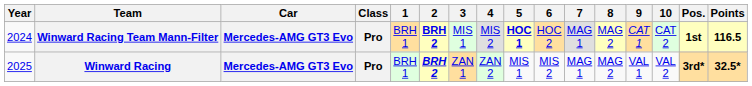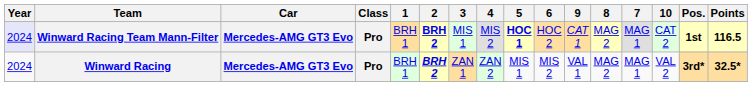 <table class="wikitable" border="1" style="text-align:center; font-size:85%;">
 <tr>
 <th>Year</th>
 <th>Team</th>
 <th>Car</th>
 <th>Class</th>
 <th>1</th>
 <th>2</th>
 <th>3</th>
 <th>4</th>
 <th>5</th>
 <th>6</th>
+<th>9</th>
+<th>8</th>
 <th>7</th>
-<th>8</th>
-<th>9</th>
 <th>10</th>
 <th>Pos.</th>
 <th>Points</th>
 </tr>
 <tr>
-<td><a href='#'>2024</a></td>
+<td style="background: lavender;"><a href='#'>2024</a></td>
 <th nowrap><a href='#'>Winward Racing Team Mann-Filter</a></th>
 <th nowrap><a href='#'>Mercedes-AMG GT3 Evo</a></th>
 <th>Pro</th>
 <td style="background:#FFDF9F;"><a href='#'>BRH<br>1</a><br></td>
 <td style="background:#FFFFBF;"><strong><a href='#'>BRH<br>2</a></strong><br></td>
 <td style="background:#DFFFDF;"><a href='#'>MIS<br>1</a><br></td>
 <td style="background:#DFDFDF;"><a href='#'>MIS<br>2</a><br></td>
 <td style="background:#FFFFBF;"><strong><a href='#'>HOC<br>1</a><br></strong></td>
 <td style="background:#FFDF9F;"><a href='#'>HOC<br>2</a><br></td>
+<td style="background:#FFDF9F;"><em><a href='#'>CAT<br>1</a></em><br></td>
+<td style="background:#FFFFBF;"><a href='#'>MAG<br>2</a><br></td>
 <td style="background:#DFDFDF;"><a href='#'>MAG<br>1</a><br></td>
-<td style="background:#FFFFBF;"><a href='#'>MAG<br>2</a><br></td>
-<td style="background:#FFDF9F;"><em><a href='#'>CAT<br>1</a></em><br></td>
 <td style="background:#DFFFDF;"><a href='#'>CAT<br>2</a><br></td>
 <th style="background:#FFFFBF;">1st</th>
 <th style="background:#FFFFBF;">116.5</th>
 </tr>
 <tr>
-<td><a href='#'>2025</a></td>
+<td><a href='#'>2024</a></td>
 <th><a href='#'>Winward Racing</a></th>
 <th><a href='#'>Mercedes-AMG GT3 Evo</a></th>
 <th>Pro</th>
 <td style="background:#DFFFDF;"><a href='#'>BRH<br>1</a><br></td>
 <td style="background:#FFFFBF;"><strong><em><a href='#'>BRH<br>2</a></em></strong><br></td>
 <td style="background:#FFDF9F;"><a href='#'>ZAN<br>1</a><br></td>
 <td style="background:#DFFFDF;"><a href='#'>ZAN<br>2</a><br></td>
 <td style="background:#;"><a href='#'>MIS<br>1</a><br></td>
 <td style="background:#;"><a href='#'>MIS<br>2</a><br></td>
+<td style="background:#;"><a href='#'>VAL<br>1</a><br></td>
+<td style="background:#;"><a href='#'>MAG<br>2</a><br></td>
 <td style="background:#;"><a href='#'>MAG<br>1</a><br></td>
-<td style="background:#;"><a href='#'>MAG<br>2</a><br></td>
-<td style="background:#;"><a href='#'>VAL<br>1</a><br></td>
 <td style="background:#;"><a href='#'>VAL<br>2</a><br></td>
 <th style="background:#FFDF9F;">3rd*</th>
 <th style="background:#FFDF9F;">32.5*</th>
 </tr>
 </table>
